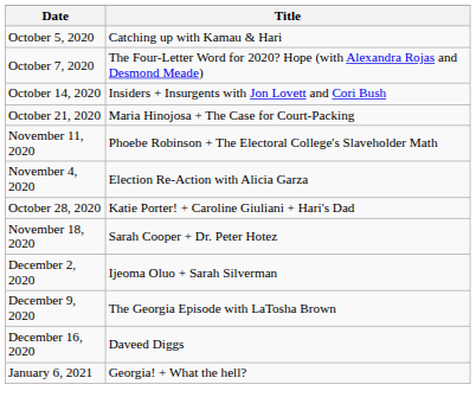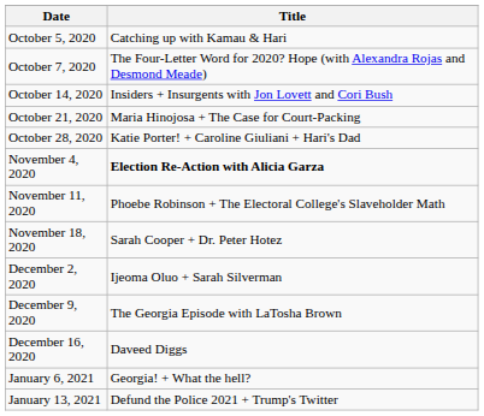 <table class="wikitable plainrowheaders collapsible" style="width:90%;">
 <tr style="color:black">
 </tr>
 <tr>
 <th>Date</th>
 <th>Title</th>
 </tr>
 <tr>
 <td>October 5, 2020</td>
 <td>Catching up with Kamau & Hari</td>
 </tr>
 <tr>
 <td>October 7, 2020</td>
 <td>The Four-Letter Word for 2020? Hope (with <a href='#'>Alexandra Rojas</a> and <a href='#'>Desmond Meade</a>)</td>
 </tr>
 <tr>
 <td>October 14, 2020</td>
 <td>Insiders + Insurgents with <a href='#'>Jon Lovett</a> and <a href='#'>Cori Bush</a></td>
 </tr>
 <tr>
 <td>October 21, 2020</td>
 <td>Maria Hinojosa + The Case for Court-Packing</td>
 </tr>
 <tr>
-<td>November 11, 2020</td>
-<td>Phoebe Robinson + The Electoral College's Slaveholder Math</td>
+<td>October 28, 2020</td>
+<td>Katie Porter! + Caroline Giuliani + Hari's Dad</td>
 </tr>
 <tr>
 <td>November 4, 2020</td>
-<td>Election Re-Action with Alicia Garza</td>
+<td><strong>Election Re-Action with Alicia Garza</strong></td>
 </tr>
 <tr>
-<td>October 28, 2020</td>
-<td>Katie Porter! + Caroline Giuliani + Hari's Dad</td>
+<td>November 11, 2020</td>
+<td>Phoebe Robinson + The Electoral College's Slaveholder Math</td>
 </tr>
 <tr>
 <td>November 18, 2020</td>
 <td>Sarah Cooper + Dr. Peter Hotez</td>
 </tr>
 <tr>
 <td>December 2, 2020</td>
 <td>Ijeoma Oluo + Sarah Silverman</td>
 </tr>
 <tr>
 <td>December 9, 2020</td>
 <td>The Georgia Episode with LaTosha Brown</td>
 </tr>
 <tr>
 <td>December 16, 2020</td>
 <td>Daveed Diggs</td>
 </tr>
 <tr>
 <td>January 6, 2021</td>
 <td>Georgia! + What the hell?</td>
 </tr>
+<tr>
+<td>January 13, 2021</td>
+<td>Defund the Police 2021 + Trump's Twitter</td>
+</tr>
 </table>
